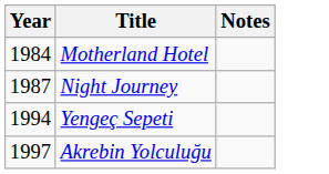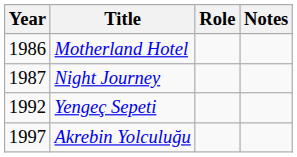 <table class="wikitable sortable">
 <tr>
 <th>Year</th>
 <th>Title</th>
+<th>Role</th>
 <th class="unsortable">Notes</th>
 </tr>
 <tr>
-<td>1984</td>
+<td>1986</td>
 <td><em><a href='#'>Motherland Hotel</a></em></td>
+<td></td>
 <td></td>
 </tr>
 <tr>
 <td>1987</td>
 <td><em><a href='#'>Night Journey</a></em></td>
 <td></td>
+<td></td>
 </tr>
 <tr>
-<td>1994</td>
+<td>1992</td>
 <td><em><a href='#'>Yengeç Sepeti</a></em></td>
+<td></td>
 <td></td>
 </tr>
 <tr>
 <td>1997</td>
 <td><em><a href='#'>Akrebin Yolculuğu</a></em></td>
 <td></td>
+<td></td>
 </tr>
 </table>
